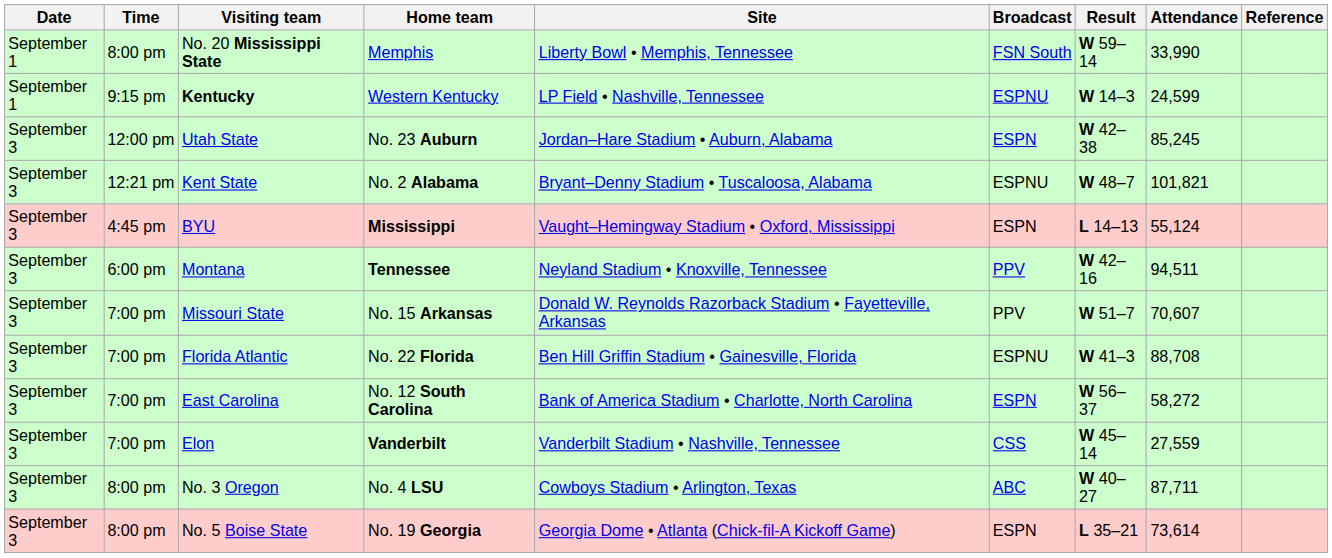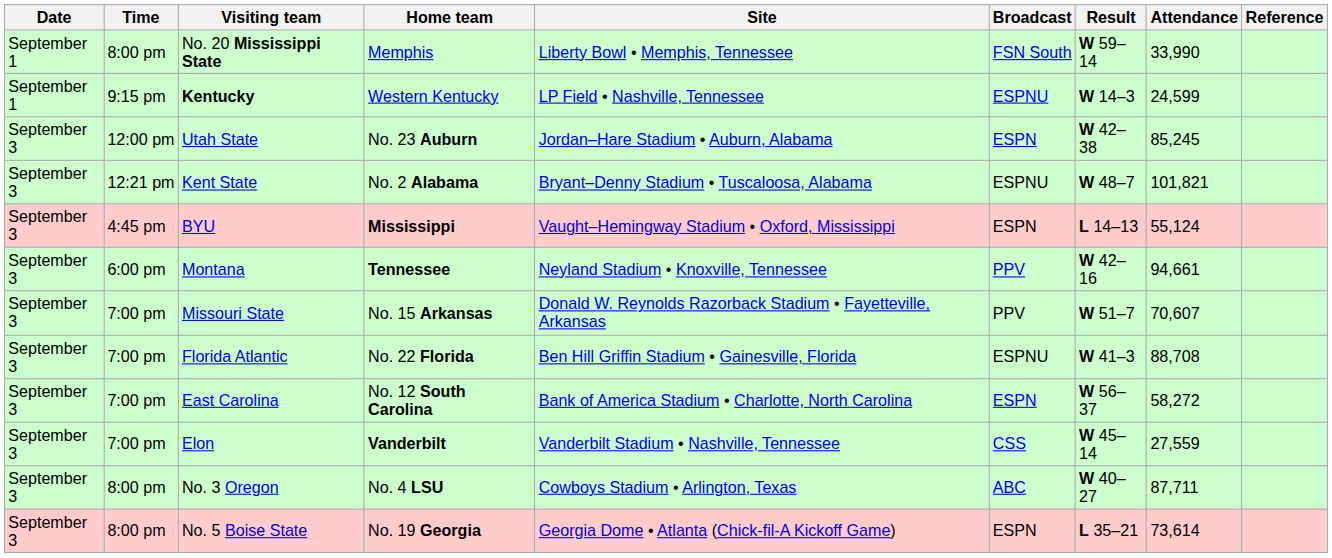 <table class="wikitable" style="font-size:95%;">
 <tr>
 <th>Date</th>
 <th>Time</th>
 <th>Visiting team</th>
 <th>Home team</th>
 <th>Site</th>
 <th>Broadcast</th>
 <th>Result</th>
 <th>Attendance</th>
 <th class="unsortable">Reference</th>
 </tr>
 <tr bgcolor=ccffcc>
 <td>September 1</td>
 <td>8:00 pm</td>
 <td>No. 20 <strong>Mississippi State</strong></td>
 <td><a href='#'>Memphis</a></td>
 <td><a href='#'>Liberty Bowl</a> • <a href='#'>Memphis, Tennessee</a></td>
 <td><a href='#'>FSN South</a></td>
 <td><strong>W</strong> 59–14</td>
 <td>33,990</td>
 <td align="center"></td>
 </tr>
 <tr bgcolor=ccffcc>
 <td>September 1</td>
 <td>9:15 pm</td>
 <td><strong>Kentucky</strong></td>
 <td><a href='#'>Western Kentucky</a></td>
 <td><a href='#'>LP Field</a> • <a href='#'>Nashville, Tennessee</a></td>
 <td><a href='#'>ESPNU</a></td>
 <td><strong>W</strong> 14–3</td>
 <td>24,599</td>
 <td align="center"></td>
 </tr>
 <tr bgcolor=ccffcc>
 <td>September 3</td>
 <td>12:00 pm</td>
 <td><a href='#'>Utah State</a></td>
 <td>No. 23 <strong>Auburn</strong></td>
 <td><a href='#'>Jordan–Hare Stadium</a> • <a href='#'>Auburn, Alabama</a></td>
 <td><a href='#'>ESPN</a></td>
 <td><strong>W</strong> 42–38</td>
 <td>85,245</td>
 <td align="center"></td>
 </tr>
 <tr bgcolor=ccffcc>
 <td>September 3</td>
 <td>12:21 pm</td>
 <td><a href='#'>Kent State</a></td>
 <td>No. 2 <strong>Alabama</strong></td>
 <td><a href='#'>Bryant–Denny Stadium</a> • <a href='#'>Tuscaloosa, Alabama</a></td>
 <td>ESPNU</td>
 <td><strong>W</strong> 48–7</td>
 <td>101,821</td>
 <td align="center"></td>
 </tr>
 <tr bgcolor=ffcccc>
 <td>September 3</td>
 <td>4:45 pm</td>
 <td><a href='#'>BYU</a></td>
 <td><strong>Mississippi</strong></td>
 <td><a href='#'>Vaught–Hemingway Stadium</a> • <a href='#'>Oxford, Mississippi</a></td>
 <td>ESPN</td>
 <td><strong>L</strong> 14–13</td>
 <td>55,124</td>
 <td align="center"></td>
 </tr>
 <tr bgcolor=ccffcc>
 <td>September 3</td>
 <td>6:00 pm</td>
 <td><a href='#'>Montana</a></td>
 <td><strong>Tennessee</strong></td>
 <td><a href='#'>Neyland Stadium</a> • <a href='#'>Knoxville, Tennessee</a></td>
 <td><a href='#'>PPV</a></td>
 <td><strong>W</strong> 42–16</td>
-<td>94,511</td>
+<td>94,661</td>
 <td align="center"></td>
 </tr>
 <tr bgcolor=ccffcc>
 <td>September 3</td>
 <td>7:00 pm</td>
 <td><a href='#'>Missouri State</a></td>
 <td>No. 15 <strong>Arkansas</strong></td>
 <td><a href='#'>Donald W. Reynolds Razorback Stadium</a> • <a href='#'>Fayetteville, Arkansas</a></td>
 <td>PPV</td>
 <td><strong>W</strong> 51–7</td>
 <td>70,607</td>
 <td align="center"></td>
 </tr>
 <tr bgcolor=ccffcc>
 <td>September 3</td>
 <td>7:00 pm</td>
 <td><a href='#'>Florida Atlantic</a></td>
 <td>No. 22 <strong>Florida</strong></td>
 <td><a href='#'>Ben Hill Griffin Stadium</a> • <a href='#'>Gainesville, Florida</a></td>
 <td>ESPNU</td>
 <td><strong>W</strong> 41–3</td>
 <td>88,708</td>
 <td align="center"></td>
 </tr>
 <tr bgcolor=ccffcc>
 <td>September 3</td>
 <td>7:00 pm</td>
 <td><a href='#'>East Carolina</a></td>
 <td>No. 12 <strong>South Carolina</strong></td>
 <td><a href='#'>Bank of America Stadium</a> • <a href='#'>Charlotte, North Carolina</a></td>
 <td><a href='#'>ESPN</a></td>
 <td><strong>W</strong> 56–37</td>
 <td>58,272</td>
 <td align="center"></td>
 </tr>
 <tr bgcolor=ccffcc>
 <td>September 3</td>
 <td>7:00 pm</td>
 <td><a href='#'>Elon</a></td>
 <td><strong>Vanderbilt</strong></td>
 <td><a href='#'>Vanderbilt Stadium</a> • <a href='#'>Nashville, Tennessee</a></td>
 <td><a href='#'>CSS</a></td>
 <td><strong>W</strong> 45–14</td>
 <td>27,559</td>
 <td align="center"></td>
 </tr>
 <tr bgcolor=ccffcc>
 <td>September 3</td>
 <td>8:00 pm</td>
 <td>No. 3 <a href='#'>Oregon</a></td>
 <td>No. 4 <strong>LSU</strong></td>
 <td><a href='#'>Cowboys Stadium</a> • <a href='#'>Arlington, Texas</a></td>
 <td><a href='#'>ABC</a></td>
 <td><strong>W</strong> 40–27</td>
 <td>87,711</td>
 <td align="center"></td>
 </tr>
 <tr bgcolor=ffcccc>
 <td>September 3</td>
 <td>8:00 pm</td>
 <td>No. 5 <a href='#'>Boise State</a></td>
 <td>No. 19 <strong>Georgia</strong></td>
 <td><a href='#'>Georgia Dome</a> • <a href='#'>Atlanta</a> (<a href='#'>Chick-fil-A Kickoff Game</a>)</td>
 <td>ESPN</td>
 <td><strong>L</strong> 35–21</td>
 <td>73,614</td>
 <td align="center"></td>
 </tr>
 </table>
